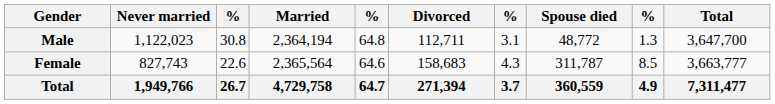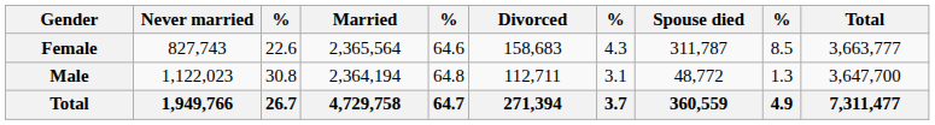 <table class="wikitable">
 <tr>
 <th style="width:80pt;">Gender</th>
 <th style="width:80pt;">Never married</th>
 <th style="width:20pt;">%</th>
 <th style="width:80pt;">Married</th>
 <th style="width:20pt;">%</th>
 <th style="width:80pt;">Divorced</th>
 <th style="width:20pt;">%</th>
 <th style="width:80pt;">Spouse died</th>
 <th style="width:20pt;">%</th>
 <th style="width:80pt;">Total</th>
 </tr>
 <tr>
+<th style="width:80pt;">Female</th>
+<td style="text-align:center;">827,743</td>
+<td style="text-align:center;">22.6</td>
+<td style="text-align:center;">2,365,564</td>
+<td style="text-align:center;">64.6</td>
+<td style="text-align:center;">158,683</td>
+<td style="text-align:center;">4.3</td>
+<td style="text-align:center;">311,787</td>
+<td style="text-align:center;">8.5</td>
+<td style="text-align:center;">3,663,777</td>
+</tr>
+<tr>
 <th style="width:80pt;">Male</th>
 <td style="text-align:center;">1,122,023</td>
 <td style="text-align:center;">30.8</td>
 <td style="text-align:center;">2,364,194</td>
 <td style="text-align:center;">64.8</td>
 <td style="text-align:center;">112,711</td>
 <td style="text-align:center;">3.1</td>
 <td style="text-align:center;">48,772</td>
 <td style="text-align:center;">1.3</td>
 <td style="text-align:center;">3,647,700</td>
-</tr>
-<tr>
-<th style="width:80pt;">Female</th>
-<td style="text-align:center;">827,743</td>
-<td style="text-align:center;">22.6</td>
-<td style="text-align:center;">2,365,564</td>
-<td style="text-align:center;">64.6</td>
-<td style="text-align:center;">158,683</td>
-<td style="text-align:center;">4.3</td>
-<td style="text-align:center;">311,787</td>
-<td style="text-align:center;">8.5</td>
-<td style="text-align:center;">3,663,777</td>
 </tr>
 <tr>
 <th>Total</th>
 <th>1,949,766</th>
 <th>26.7</th>
 <th>4,729,758</th>
 <th>64.7</th>
 <th>271,394</th>
 <th>3.7</th>
 <th>360,559</th>
 <th>4.9</th>
 <th>7,311,477</th>
 </tr>
 </table>
